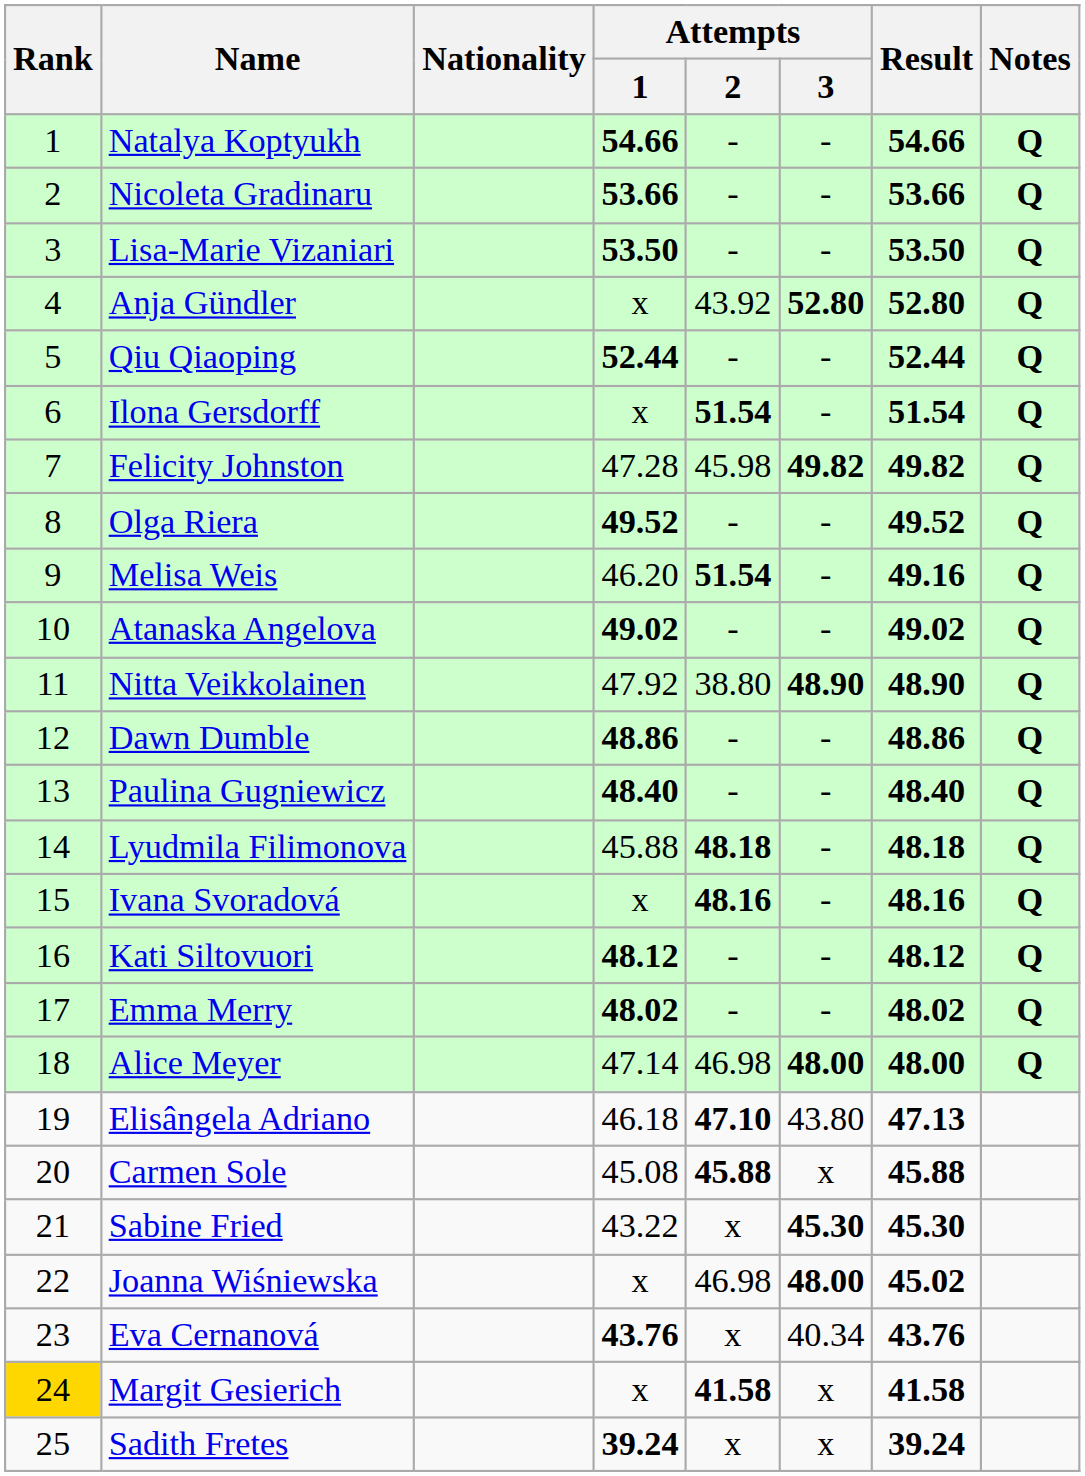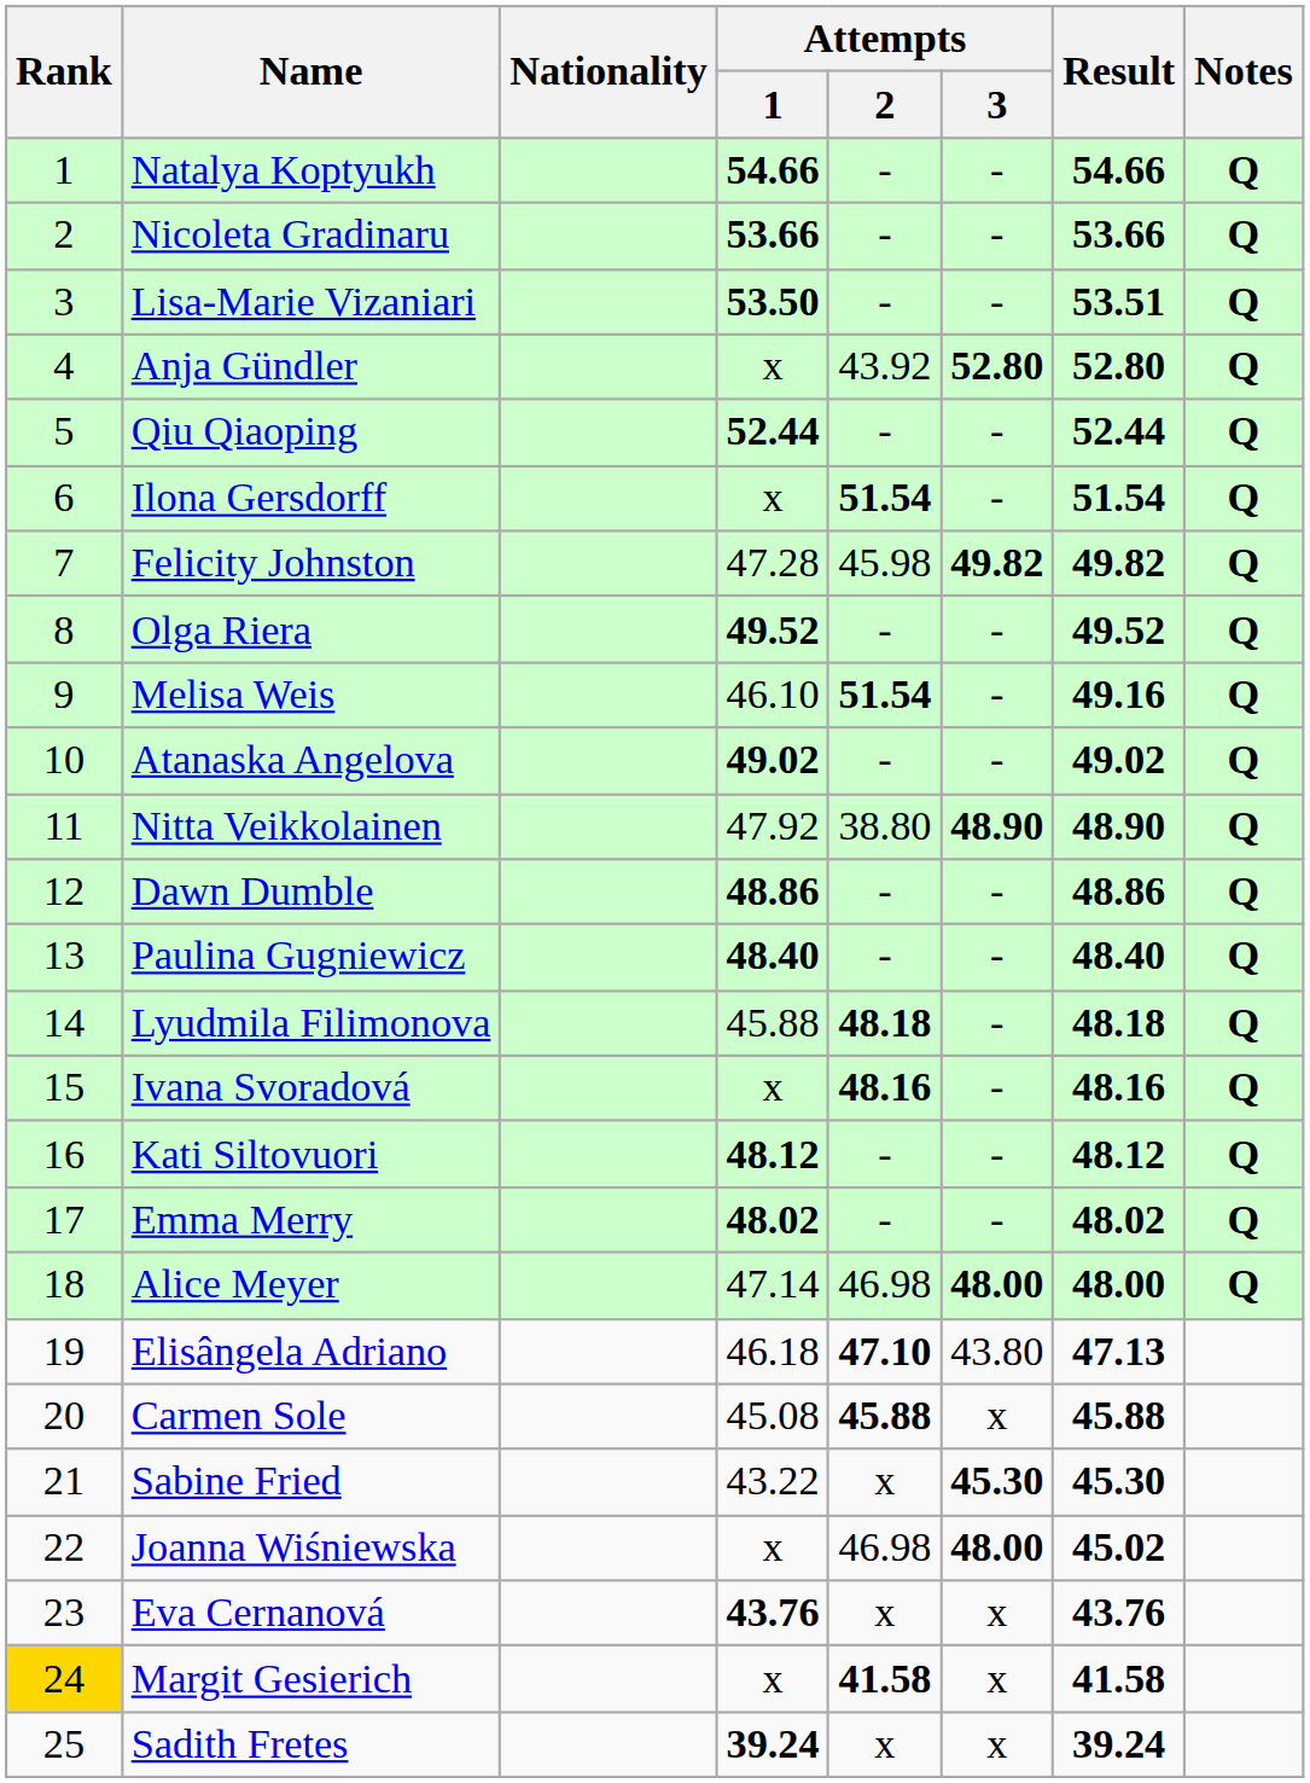 <table class="wikitable sortable" style="text-align:center">
 <tr>
 <th rowspan=2>Rank</th>
 <th rowspan=2>Name</th>
 <th rowspan=2>Nationality</th>
 <th colspan=3>Attempts</th>
 <th rowspan=2>Result</th>
 <th rowspan=2>Notes</th>
 </tr>
 <tr>
 <th>1</th>
 <th>2</th>
 <th>3</th>
 </tr>
 <tr bgcolor=ccffcc>
 <td>1</td>
 <td align=left><a href='#'>Natalya Koptyukh</a></td>
 <td align=left></td>
 <td><strong>54.66</strong></td>
 <td>-</td>
 <td>-</td>
 <td><strong>54.66</strong></td>
 <td><strong>Q</strong></td>
 </tr>
 <tr bgcolor=ccffcc>
 <td>2</td>
 <td align=left><a href='#'>Nicoleta Gradinaru</a></td>
 <td align=left></td>
 <td><strong>53.66</strong></td>
 <td>-</td>
 <td>-</td>
 <td><strong>53.66</strong></td>
 <td><strong>Q</strong></td>
 </tr>
 <tr bgcolor=ccffcc>
 <td>3</td>
 <td align=left><a href='#'>Lisa-Marie Vizaniari</a></td>
 <td align=left></td>
 <td><strong>53.50</strong></td>
 <td>-</td>
 <td>-</td>
-<td><strong>53.50</strong></td>
+<td><strong>53.51</strong></td>
 <td><strong>Q</strong></td>
 </tr>
 <tr bgcolor=ccffcc>
 <td>4</td>
 <td align=left><a href='#'>Anja Gündler</a></td>
 <td align=left></td>
 <td>x</td>
 <td>43.92</td>
 <td><strong>52.80</strong></td>
 <td><strong>52.80</strong></td>
 <td><strong>Q</strong></td>
 </tr>
 <tr bgcolor=ccffcc>
 <td>5</td>
 <td align=left><a href='#'>Qiu Qiaoping</a></td>
 <td align=left></td>
 <td><strong>52.44</strong></td>
 <td>-</td>
 <td>-</td>
 <td><strong>52.44</strong></td>
 <td><strong>Q</strong></td>
 </tr>
 <tr bgcolor=ccffcc>
 <td>6</td>
 <td align=left><a href='#'>Ilona Gersdorff</a></td>
 <td align=left></td>
 <td>x</td>
 <td><strong>51.54</strong></td>
 <td>-</td>
 <td><strong>51.54</strong></td>
 <td><strong>Q</strong></td>
 </tr>
 <tr bgcolor=ccffcc>
 <td>7</td>
 <td align=left><a href='#'>Felicity Johnston</a></td>
 <td align=left></td>
 <td>47.28</td>
 <td>45.98</td>
 <td><strong>49.82</strong></td>
 <td><strong>49.82</strong></td>
 <td><strong>Q</strong></td>
 </tr>
 <tr bgcolor=ccffcc>
 <td>8</td>
 <td align=left><a href='#'>Olga Riera</a></td>
 <td align=left></td>
 <td><strong>49.52</strong></td>
 <td>-</td>
 <td>-</td>
 <td><strong>49.52</strong></td>
 <td><strong>Q</strong></td>
 </tr>
 <tr bgcolor=ccffcc>
 <td>9</td>
 <td align=left><a href='#'>Melisa Weis</a></td>
 <td align=left></td>
-<td>46.20</td>
+<td>46.10</td>
 <td><strong>51.54</strong></td>
 <td>-</td>
 <td><strong>49.16</strong></td>
 <td><strong>Q</strong></td>
 </tr>
 <tr bgcolor=ccffcc>
 <td>10</td>
 <td align=left><a href='#'>Atanaska Angelova</a></td>
 <td align=left></td>
 <td><strong>49.02</strong></td>
 <td>-</td>
 <td>-</td>
 <td><strong>49.02</strong></td>
 <td><strong>Q</strong></td>
 </tr>
 <tr bgcolor=ccffcc>
 <td>11</td>
 <td align=left><a href='#'>Nitta Veikkolainen</a></td>
 <td align=left></td>
 <td>47.92</td>
 <td>38.80</td>
 <td><strong>48.90</strong></td>
 <td><strong>48.90</strong></td>
 <td><strong>Q</strong></td>
 </tr>
 <tr bgcolor=ccffcc>
 <td>12</td>
 <td align=left><a href='#'>Dawn Dumble</a></td>
 <td align=left></td>
 <td><strong>48.86</strong></td>
 <td>-</td>
 <td>-</td>
 <td><strong>48.86</strong></td>
 <td><strong>Q</strong></td>
 </tr>
 <tr bgcolor=ccffcc>
 <td>13</td>
 <td align=left><a href='#'>Paulina Gugniewicz</a></td>
 <td align=left></td>
 <td><strong>48.40</strong></td>
 <td>-</td>
 <td>-</td>
 <td><strong>48.40</strong></td>
 <td><strong>Q</strong></td>
 </tr>
 <tr bgcolor=ccffcc>
 <td>14</td>
 <td align=left><a href='#'>Lyudmila Filimonova</a></td>
 <td align=left></td>
 <td>45.88</td>
 <td><strong>48.18</strong></td>
 <td>-</td>
 <td><strong>48.18</strong></td>
 <td><strong>Q</strong></td>
 </tr>
 <tr bgcolor=ccffcc>
 <td>15</td>
 <td align=left><a href='#'>Ivana Svoradová</a></td>
 <td align=left></td>
 <td>x</td>
 <td><strong>48.16</strong></td>
 <td>-</td>
 <td><strong>48.16</strong></td>
 <td><strong>Q</strong></td>
 </tr>
 <tr bgcolor=ccffcc>
 <td>16</td>
 <td align=left><a href='#'>Kati Siltovuori</a></td>
 <td align=left></td>
 <td><strong>48.12</strong></td>
 <td>-</td>
 <td>-</td>
 <td><strong>48.12</strong></td>
 <td><strong>Q</strong></td>
 </tr>
 <tr bgcolor=ccffcc>
 <td>17</td>
 <td align=left><a href='#'>Emma Merry</a></td>
 <td align=left></td>
 <td><strong>48.02</strong></td>
 <td>-</td>
 <td>-</td>
 <td><strong>48.02</strong></td>
 <td><strong>Q</strong></td>
 </tr>
 <tr bgcolor=ccffcc>
 <td>18</td>
 <td align=left><a href='#'>Alice Meyer</a></td>
 <td align=left></td>
 <td>47.14</td>
 <td>46.98</td>
 <td><strong>48.00</strong></td>
 <td><strong>48.00</strong></td>
 <td><strong>Q</strong></td>
 </tr>
 <tr>
 <td>19</td>
 <td align=left><a href='#'>Elisângela Adriano</a></td>
 <td align=left></td>
 <td>46.18</td>
 <td><strong>47.10</strong></td>
 <td>43.80</td>
 <td><strong>47.13</strong></td>
 <td></td>
 </tr>
 <tr>
 <td>20</td>
 <td align=left><a href='#'>Carmen Sole</a></td>
 <td align=left></td>
 <td>45.08</td>
 <td><strong>45.88</strong></td>
 <td>x</td>
 <td><strong>45.88</strong></td>
 <td></td>
 </tr>
 <tr>
 <td>21</td>
 <td align=left><a href='#'>Sabine Fried</a></td>
 <td align=left></td>
 <td>43.22</td>
 <td>x</td>
 <td><strong>45.30</strong></td>
 <td><strong>45.30</strong></td>
 <td></td>
 </tr>
 <tr>
 <td>22</td>
 <td align=left><a href='#'>Joanna Wiśniewska</a></td>
 <td align=left></td>
 <td>x</td>
 <td>46.98</td>
 <td><strong>48.00</strong></td>
 <td><strong>45.02</strong></td>
 <td></td>
 </tr>
 <tr>
 <td>23</td>
 <td align=left><a href='#'>Eva Cernanová</a></td>
 <td align=left></td>
 <td><strong>43.76</strong></td>
 <td>x</td>
-<td>40.34</td>
+<td>x</td>
 <td><strong>43.76</strong></td>
 <td></td>
 </tr>
 <tr>
 <td style="background: gold;">24</td>
 <td align=left><a href='#'>Margit Gesierich</a></td>
 <td align=left></td>
 <td>x</td>
 <td><strong>41.58</strong></td>
 <td>x</td>
 <td><strong>41.58</strong></td>
 <td></td>
 </tr>
 <tr>
 <td>25</td>
 <td align=left><a href='#'>Sadith Fretes</a></td>
 <td align=left></td>
 <td><strong>39.24</strong></td>
 <td>x</td>
 <td>x</td>
 <td><strong>39.24</strong></td>
 <td></td>
 </tr>
 </table>
